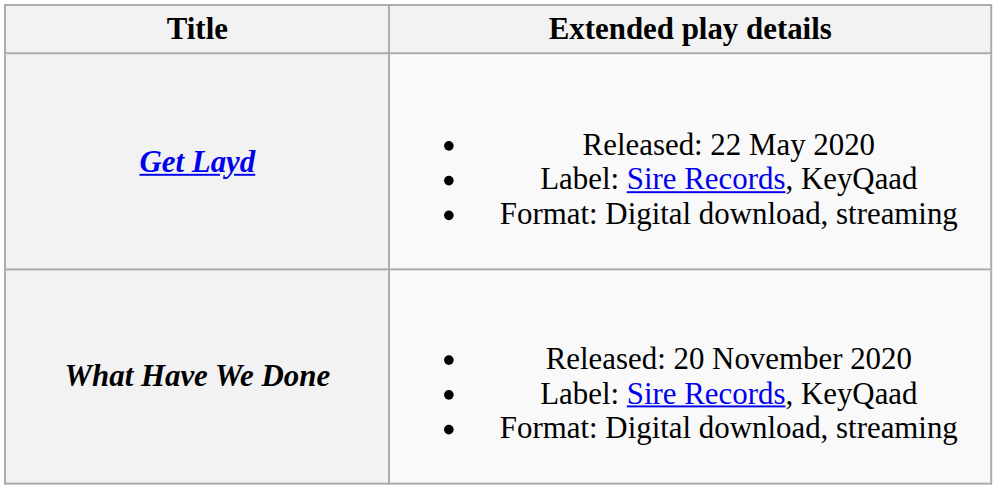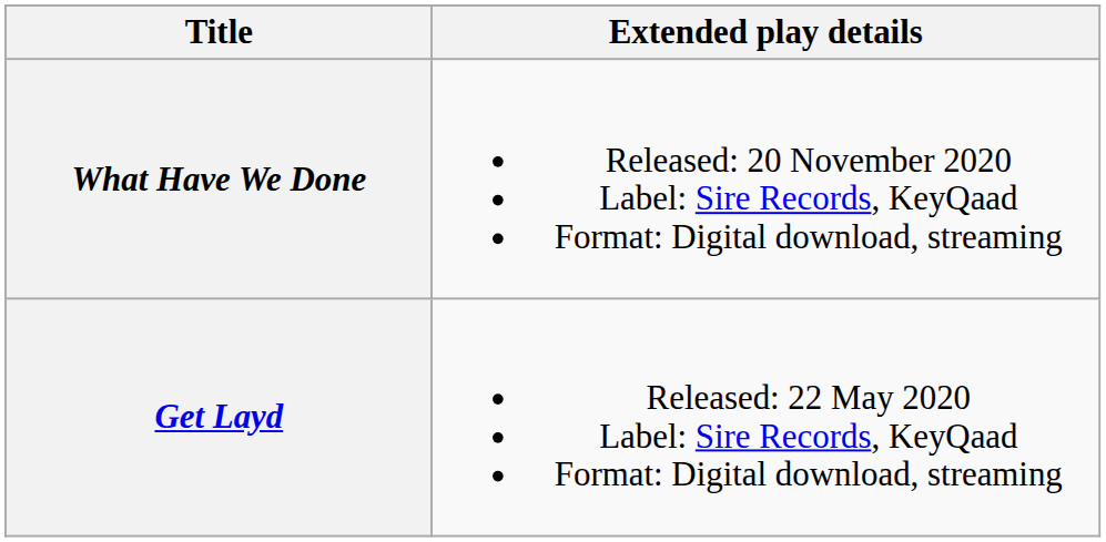 <table class="wikitable plainrowheaders" style="text-align: center;">
 <tr>
 <th scope="col" style="width:12em;">Title</th>
 <th scope="col" style="width:19em;">Extended play details</th>
 </tr>
 <tr>
+<th scope="row"><em>What Have We Done</em></th>
+<td><br><ul><li>Released: 20 November 2020</li><li>Label: <a href='#'>Sire Records</a>, KeyQaad</li><li>Format: Digital download, streaming</li></ul></td>
+</tr>
+<tr>
 <th scope="row"><em><a href='#'>Get Layd</a></em></th>
 <td><br><ul><li>Released: 22 May 2020</li><li>Label: <a href='#'>Sire Records</a>, KeyQaad</li><li>Format: Digital download, streaming</li></ul></td>
 </tr>
-<tr>
-<th scope="row"><em>What Have We Done</em></th>
-<td><br><ul><li>Released: 20 November 2020</li><li>Label: <a href='#'>Sire Records</a>, KeyQaad</li><li>Format: Digital download, streaming</li></ul></td>
-</tr>
 </table>
